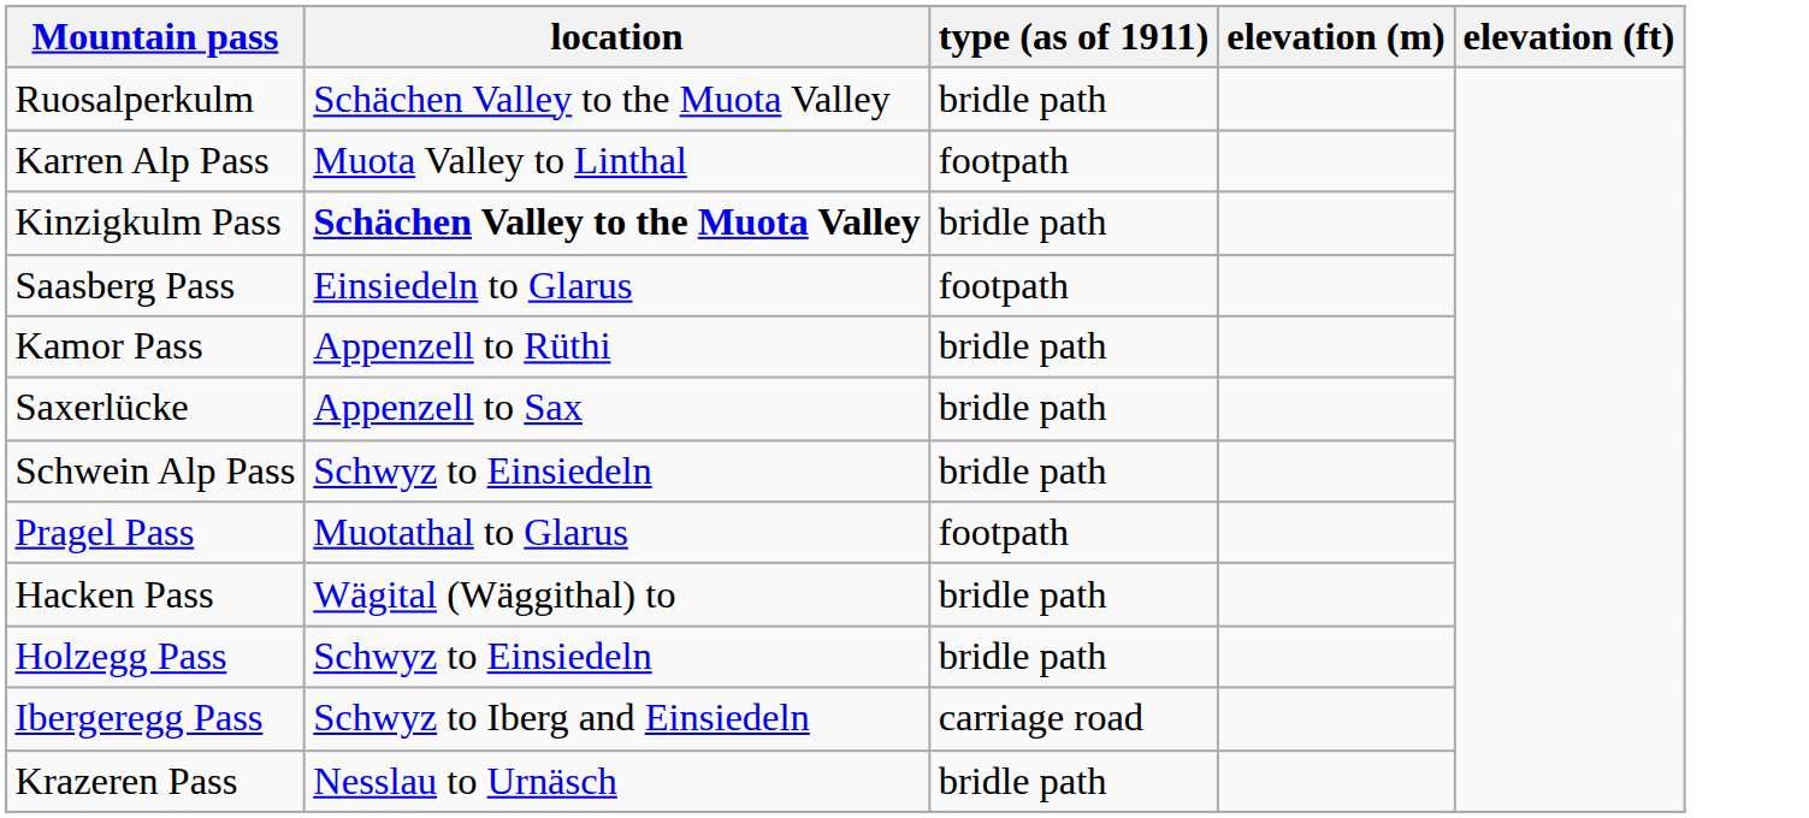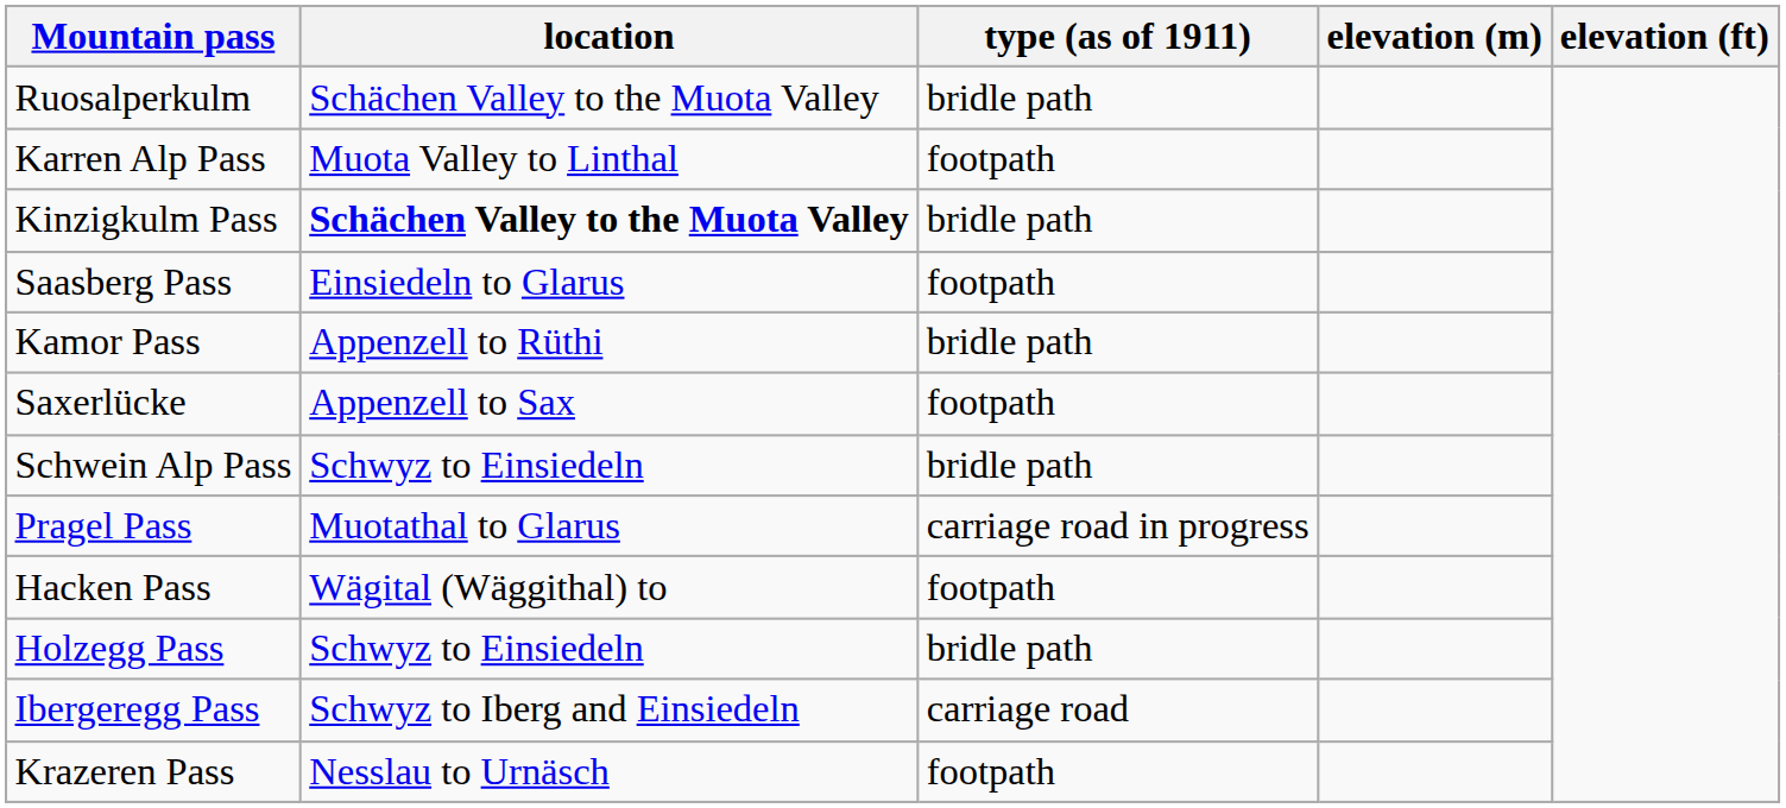 <table class="wikitable sortable">
 <tr>
 <th><a href='#'>Mountain pass</a></th>
 <th>location</th>
 <th>type (as of 1911)</th>
 <th>elevation (m)</th>
 <th>elevation (ft)</th>
 </tr>
 <tr>
 <td>Ruosalperkulm</td>
 <td><a href='#'>Schächen Valley</a> to the <a href='#'>Muota</a> Valley</td>
 <td>bridle path</td>
 <td></td>
 </tr>
 <tr>
 <td>Karren Alp Pass</td>
 <td><a href='#'>Muota</a> Valley to <a href='#'>Linthal</a></td>
 <td>footpath</td>
 <td></td>
 </tr>
 <tr>
 <td>Kinzigkulm Pass</td>
 <td><strong><a href='#'>Schächen</a> Valley to the <a href='#'>Muota</a> Valley</strong></td>
 <td>bridle path</td>
 <td></td>
 </tr>
 <tr>
 <td>Saasberg Pass</td>
 <td><a href='#'>Einsiedeln</a> to <a href='#'>Glarus</a></td>
 <td>footpath</td>
 <td></td>
 </tr>
 <tr>
 <td>Kamor Pass</td>
 <td><a href='#'>Appenzell</a> to <a href='#'>Rüthi</a></td>
 <td>bridle path</td>
 <td></td>
 </tr>
 <tr>
 <td>Saxerlücke</td>
 <td><a href='#'>Appenzell</a> to <a href='#'>Sax</a></td>
-<td>bridle path</td>
+<td>footpath</td>
 <td></td>
 </tr>
 <tr>
 <td>Schwein Alp Pass</td>
 <td><a href='#'>Schwyz</a> to <a href='#'>Einsiedeln</a></td>
 <td>bridle path</td>
 <td></td>
 </tr>
 <tr>
 <td><a href='#'>Pragel Pass</a></td>
 <td><a href='#'>Muotathal</a> to <a href='#'>Glarus</a></td>
-<td>footpath</td>
+<td>carriage road in progress</td>
 <td></td>
 </tr>
 <tr>
 <td>Hacken Pass</td>
 <td><a href='#'>Wägital</a> (Wäggithal) to </td>
-<td>bridle path</td>
+<td>footpath</td>
 <td></td>
 </tr>
 <tr>
 <td><a href='#'>Holzegg Pass</a></td>
 <td><a href='#'>Schwyz</a> to <a href='#'>Einsiedeln</a></td>
 <td>bridle path</td>
 <td></td>
 </tr>
 <tr>
 <td><a href='#'>Ibergeregg Pass</a></td>
 <td><a href='#'>Schwyz</a> to Iberg and <a href='#'>Einsiedeln</a></td>
 <td>carriage road</td>
 <td></td>
 </tr>
 <tr>
 <td>Krazeren Pass</td>
 <td><a href='#'>Nesslau</a> to <a href='#'>Urnäsch</a></td>
-<td>bridle path</td>
+<td>footpath</td>
 <td></td>
 </tr>
 </table>
